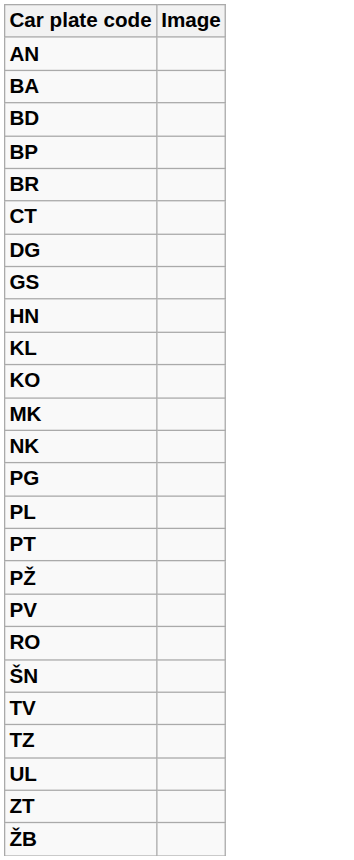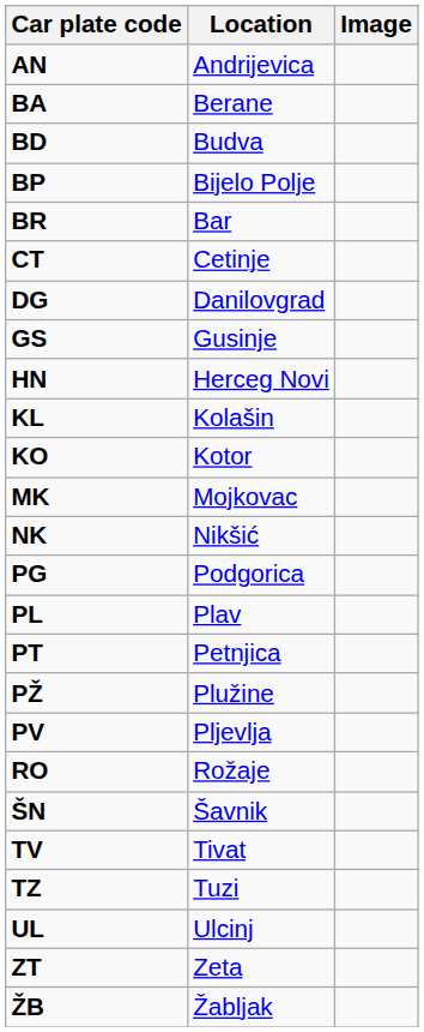 <table class="wikitable">
 <tr>
 <th>Car plate code</th>
+<th>Location</th>
 <th>Image</th>
 </tr>
 <tr>
 <td><strong>AN</strong></td>
+<td><a href='#'>Andrijevica</a></td>
 <td></td>
 </tr>
 <tr>
 <td><strong>BA</strong></td>
+<td><a href='#'>Berane</a></td>
 <td></td>
 </tr>
 <tr>
 <td><strong>BD</strong></td>
+<td><a href='#'>Budva</a></td>
 <td></td>
 </tr>
 <tr>
 <td><strong>BP</strong></td>
+<td><a href='#'>Bijelo Polje</a></td>
 <td></td>
 </tr>
 <tr>
 <td><strong>BR</strong></td>
+<td><a href='#'>Bar</a></td>
 <td></td>
 </tr>
 <tr>
 <td><strong>CT</strong></td>
+<td><a href='#'>Cetinje</a></td>
 <td></td>
 </tr>
 <tr>
 <td><strong>DG</strong></td>
+<td><a href='#'>Danilovgrad</a></td>
 <td></td>
 </tr>
 <tr>
 <td><strong>GS</strong></td>
+<td><a href='#'>Gusinje</a></td>
 <td></td>
 </tr>
 <tr>
 <td><strong>HN</strong></td>
+<td><a href='#'>Herceg Novi</a></td>
 <td></td>
 </tr>
 <tr>
 <td><strong>KL</strong></td>
+<td><a href='#'>Kolašin</a></td>
 <td></td>
 </tr>
 <tr>
 <td><strong>KO</strong></td>
+<td><a href='#'>Kotor</a></td>
 <td></td>
 </tr>
 <tr>
 <td><strong>MK</strong></td>
+<td><a href='#'>Mojkovac</a></td>
 <td></td>
 </tr>
 <tr>
 <td><strong>NK</strong></td>
+<td><a href='#'>Nikšić</a></td>
 <td></td>
 </tr>
 <tr>
 <td><strong>PG</strong></td>
+<td><a href='#'>Podgorica</a></td>
 <td></td>
 </tr>
 <tr>
 <td><strong>PL</strong></td>
+<td><a href='#'>Plav</a></td>
 <td></td>
 </tr>
 <tr>
 <td><strong>PT</strong></td>
+<td><a href='#'>Petnjica</a></td>
 <td></td>
 </tr>
 <tr>
 <td><strong>PŽ</strong></td>
+<td><a href='#'>Plužine</a></td>
 <td></td>
 </tr>
 <tr>
 <td><strong>PV</strong></td>
+<td><a href='#'>Pljevlja</a></td>
 <td></td>
 </tr>
 <tr>
 <td><strong>RO</strong></td>
+<td><a href='#'>Rožaje</a></td>
 <td></td>
 </tr>
 <tr>
 <td><strong>ŠN</strong></td>
+<td><a href='#'>Šavnik</a></td>
 <td></td>
 </tr>
 <tr>
 <td><strong>TV</strong></td>
+<td><a href='#'>Tivat</a></td>
 <td></td>
 </tr>
 <tr>
 <td><strong>TZ</strong></td>
+<td><a href='#'>Tuzi</a></td>
 <td></td>
 </tr>
 <tr>
 <td><strong>UL</strong></td>
+<td><a href='#'>Ulcinj</a></td>
 <td></td>
 </tr>
 <tr>
 <td><strong>ZT</strong></td>
+<td><a href='#'>Zeta</a></td>
 <td></td>
 </tr>
 <tr>
 <td><strong>ŽB</strong></td>
+<td><a href='#'>Žabljak</a></td>
 <td></td>
 </tr>
 </table>
